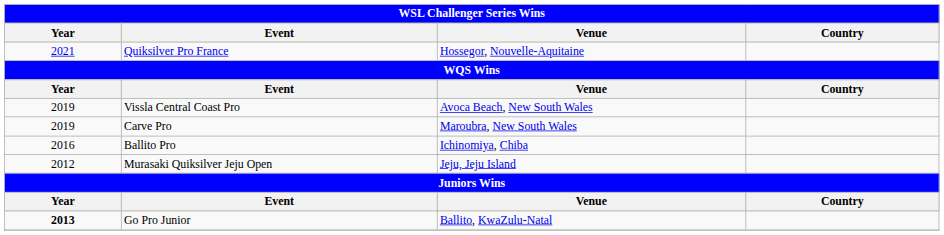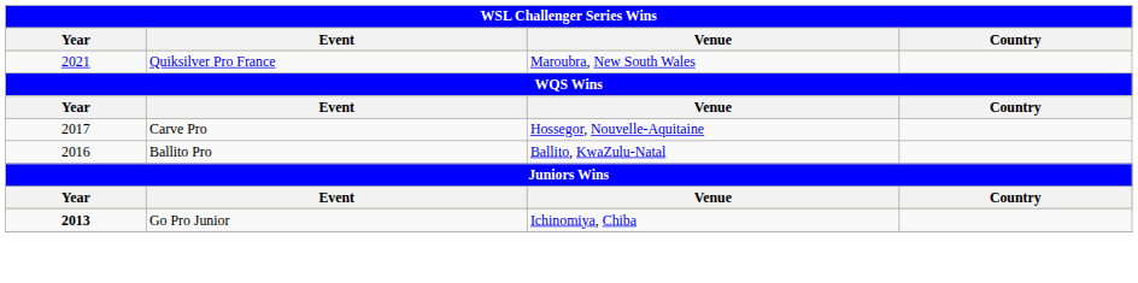 <table class="wikitable" style="width:100%;">
 <tr>
 <td colspan=4; style="background: blue; color: white" align="center"><strong>WSL Challenger Series Wins</strong></td>
 </tr>
 <tr bgcolor=#bdb76b>
 <th>Year</th>
 <th>Event</th>
 <th>Venue</th>
 <th>Country</th>
 </tr>
 <tr>
 <td style="text-align:center"><a href='#'>2021</a></td>
 <td><a href='#'>Quiksilver Pro France</a></td>
-<td><a href='#'>Hossegor</a>, <a href='#'>Nouvelle-Aquitaine</a></td>
+<td><a href='#'>Maroubra</a>, <a href='#'>New South Wales</a></td>
 <td></td>
 </tr>
 <tr>
 <td colspan="4;" style="background: blue; color: white" align="center"><strong>WQS Wins</strong></td>
 </tr>
 <tr bgcolor="#bdb76b">
 <th>Year</th>
 <th>Event</th>
 <th>Venue</th>
 <th>Country</th>
 </tr>
 <tr>
-<td style="text-align:center">2019</td>
-<td>Vissla Central Coast Pro</td>
-<td><a href='#'>Avoca Beach</a>, <a href='#'>New South Wales</a></td>
-<td></td>
-</tr>
-<tr>
-<td style="text-align:center">2019</td>
+<td style="text-align:center">2017</td>
 <td>Carve Pro</td>
-<td><a href='#'>Maroubra</a>, <a href='#'>New South Wales</a></td>
+<td><a href='#'>Hossegor</a>, <a href='#'>Nouvelle-Aquitaine</a></td>
 <td></td>
 </tr>
 <tr>
 <td style="text-align:center">2016</td>
 <td>Ballito Pro</td>
-<td><a href='#'>Ichinomiya</a>, <a href='#'>Chiba</a></td>
-<td></td>
-</tr>
-<tr>
-<td style="text-align:center">2012</td>
-<td>Murasaki Quiksilver Jeju Open</td>
-<td><a href='#'>Jeju, Jeju Island</a></td>
+<td><a href='#'>Ballito</a>, <a href='#'>KwaZulu-Natal</a></td>
 <td></td>
 </tr>
 <tr>
 <td colspan=4; style="background: blue; color: white" align="center"><strong>Juniors Wins</strong></td>
 </tr>
 <tr bgcolor=#bdb76b>
 <th>Year</th>
 <th width=   33.8%>Event</th>
 <th width=     33%>Venue</th>
 <th>Country</th>
 </tr>
 <tr>
 <td style=text-align:center><strong>2013</strong></td>
 <td>Go Pro Junior</td>
-<td><a href='#'>Ballito</a>, <a href='#'>KwaZulu-Natal</a></td>
+<td><a href='#'>Ichinomiya</a>, <a href='#'>Chiba</a></td>
 <td></td>
 </tr>
 <tr>
 </tr>
 </table>
